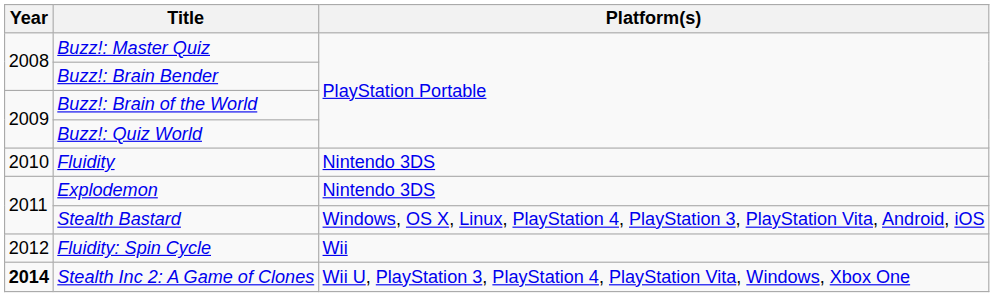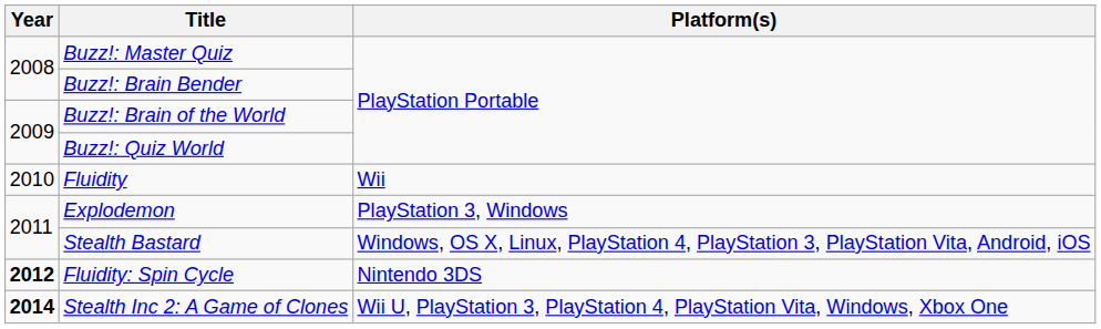 <table class="wikitable sortable">
 <tr>
 <th>Year</th>
 <th>Title</th>
 <th>Platform(s)</th>
 </tr>
 <tr>
 <td rowspan="2">2008</td>
 <td><em><a href='#'>Buzz!: Master Quiz</a></em></td>
 <td rowspan="4"><a href='#'>PlayStation Portable</a></td>
 </tr>
 <tr>
 <td><em><a href='#'>Buzz!: Brain Bender</a></em></td>
 </tr>
 <tr>
 <td rowspan="2">2009</td>
 <td><em><a href='#'>Buzz!: Brain of the World</a></em></td>
 </tr>
 <tr>
 <td><em><a href='#'>Buzz!: Quiz World</a></em></td>
 </tr>
 <tr>
 <td>2010</td>
 <td><em><a href='#'>Fluidity</a></em></td>
-<td><a href='#'>Nintendo 3DS</a></td>
+<td><a href='#'>Wii</a></td>
 </tr>
 <tr>
 <td rowspan="2">2011</td>
 <td><em><a href='#'>Explodemon</a></em></td>
-<td><a href='#'>Nintendo 3DS</a></td>
+<td><a href='#'>PlayStation 3</a>, <a href='#'>Windows</a></td>
 </tr>
 <tr>
 <td><em><a href='#'>Stealth Bastard</a></em></td>
 <td><a href='#'>Windows</a>, <a href='#'>OS X</a>, <a href='#'>Linux</a>, <a href='#'>PlayStation 4</a>, <a href='#'>PlayStation 3</a>, <a href='#'>PlayStation Vita</a>, <a href='#'>Android</a>, <a href='#'>iOS</a></td>
 </tr>
 <tr>
-<td>2012</td>
+<td><strong>2012</strong></td>
 <td><em><a href='#'>Fluidity: Spin Cycle</a></em></td>
-<td><a href='#'>Wii</a></td>
+<td><a href='#'>Nintendo 3DS</a></td>
 </tr>
 <tr>
 <td><strong>2014</strong></td>
 <td><em><a href='#'>Stealth Inc 2: A Game of Clones</a></em></td>
 <td><a href='#'>Wii U</a>, <a href='#'>PlayStation 3</a>, <a href='#'>PlayStation 4</a>, <a href='#'>PlayStation Vita</a>, <a href='#'>Windows</a>, <a href='#'>Xbox One</a></td>
 </tr>
 </table>
